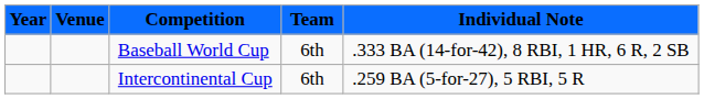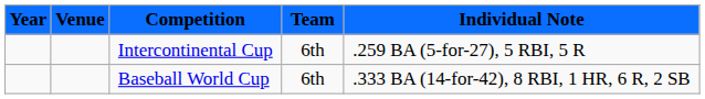 <table class="wikitable">
 <tr>
 <th style="background:#0A6EFF"><span>Year</span></th>
 <th style="background:#0A6EFF"><span>Venue</span></th>
 <th style="background:#0A6EFF"><span>Competition</span></th>
 <th style="background:#0A6EFF"><span> Team </span></th>
 <th style="background:#0A6EFF"><span>Individual Note</span></th>
 </tr>
 <tr>
+<td style="text-align:center"></td>
+<td>  </td>
+<td> <a href='#'>Intercontinental Cup</a> </td>
+<td style="text-align:center">6th</td>
+<td> .259 BA (5-for-27), 5 RBI, 5 R </td>
+</tr>
+<tr>
 <td style="text-align:center">  </td>
 <td> </td>
 <td> <a href='#'>Baseball World Cup</a></td>
 <td style="text-align:center">6th</td>
 <td> .333 BA (14-for-42), 8 RBI, 1 HR, 6 R, 2 SB </td>
 </tr>
-<tr>
-<td style="text-align:center"></td>
-<td>  </td>
-<td> <a href='#'>Intercontinental Cup</a> </td>
-<td style="text-align:center">6th</td>
-<td> .259 BA (5-for-27), 5 RBI, 5 R </td>
-</tr>
 </table>
